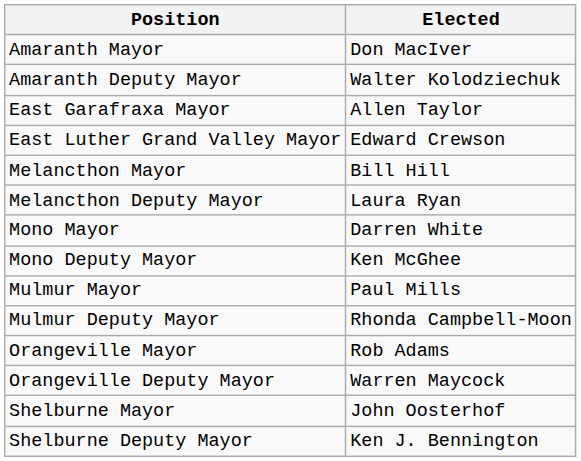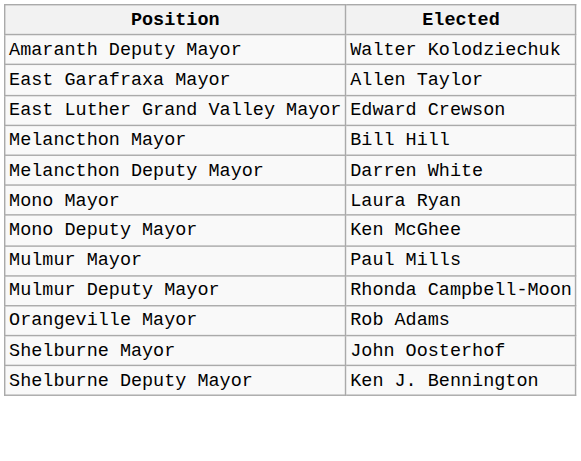 <table class="wikitable">
 <tr>
 <th>Position</th>
 <th>Elected</th>
-</tr>
-<tr>
-<td>Amaranth Mayor</td>
-<td>Don MacIver</td>
 </tr>
 <tr>
 <td>Amaranth Deputy Mayor</td>
 <td>Walter Kolodziechuk</td>
 </tr>
 <tr>
 <td>East Garafraxa Mayor</td>
 <td>Allen Taylor</td>
 </tr>
 <tr>
 <td>East Luther Grand Valley Mayor</td>
 <td>Edward Crewson</td>
 </tr>
 <tr>
 <td>Melancthon Mayor</td>
 <td>Bill Hill</td>
 </tr>
 <tr>
 <td>Melancthon Deputy Mayor</td>
-<td>Laura Ryan</td>
+<td>Darren White</td>
 </tr>
 <tr>
 <td>Mono Mayor</td>
-<td>Darren White</td>
+<td>Laura Ryan</td>
 </tr>
 <tr>
 <td>Mono Deputy Mayor</td>
 <td>Ken McGhee</td>
 </tr>
 <tr>
 <td>Mulmur Mayor</td>
 <td>Paul Mills</td>
 </tr>
 <tr>
 <td>Mulmur Deputy Mayor</td>
 <td>Rhonda Campbell-Moon</td>
 </tr>
 <tr>
 <td>Orangeville Mayor</td>
 <td>Rob Adams</td>
 </tr>
 <tr>
-<td>Orangeville Deputy Mayor</td>
-<td>Warren Maycock</td>
-</tr>
-<tr>
 <td>Shelburne Mayor</td>
 <td>John Oosterhof</td>
 </tr>
 <tr>
 <td>Shelburne Deputy Mayor</td>
 <td>Ken J. Bennington</td>
 </tr>
 </table>
